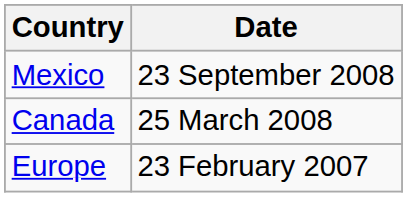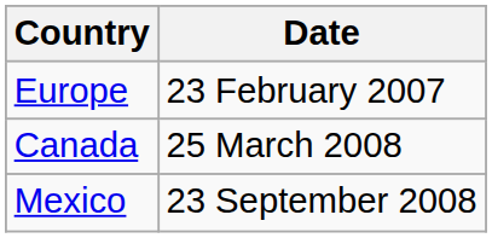 <table class="wikitable">
 <tr>
 <th>Country</th>
 <th>Date</th>
 </tr>
 <tr>
-<td><a href='#'>Mexico</a></td>
-<td>23 September 2008</td>
+<td><a href='#'>Europe</a></td>
+<td>23 February 2007</td>
 </tr>
 <tr>
 <td><a href='#'>Canada</a></td>
 <td>25 March 2008</td>
 </tr>
 <tr>
-<td><a href='#'>Europe</a></td>
-<td>23 February 2007</td>
+<td><a href='#'>Mexico</a></td>
+<td>23 September 2008</td>
 </tr>
 </table>
